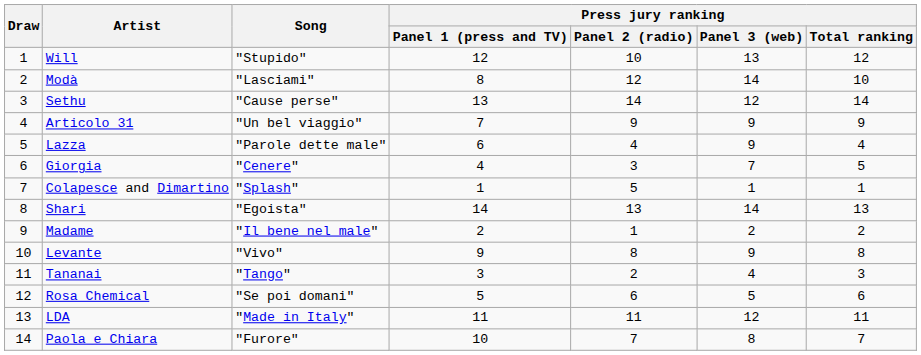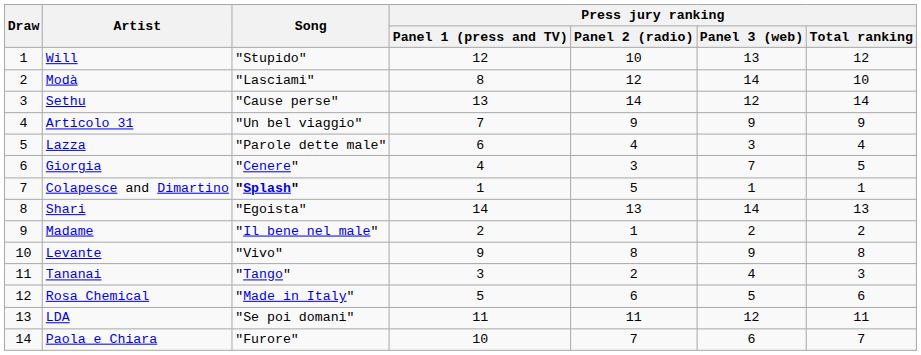 <table class="wikitable sortable">
 <tr>
 <th rowspan="2">Draw</th>
 <th rowspan="2">Artist</th>
 <th rowspan="2">Song</th>
 <th colspan="4" class="unsortable">Press jury ranking</th>
 </tr>
 <tr>
 <th>Panel 1 (press and TV)</th>
 <th>Panel 2 (radio)</th>
 <th>Panel 3 (web)</th>
 <th>Total ranking</th>
 </tr>
 <tr>
 <td align="center">1</td>
 <td><a href='#'>Will</a></td>
 <td>"Stupido"</td>
 <td align="center">12</td>
 <td align="center">10</td>
 <td align="center">13</td>
 <td align="center">12</td>
 </tr>
 <tr>
 <td align="center">2</td>
 <td><a href='#'>Modà</a></td>
 <td>"Lasciami"</td>
 <td align="center">8</td>
 <td align="center">12</td>
 <td align="center">14</td>
 <td align="center">10</td>
 </tr>
 <tr>
 <td align="center">3</td>
 <td><a href='#'>Sethu</a></td>
 <td>"Cause perse"</td>
 <td align="center">13</td>
 <td align="center">14</td>
 <td align="center">12</td>
 <td align="center">14</td>
 </tr>
 <tr>
 <td align="center">4</td>
 <td><a href='#'>Articolo 31</a></td>
 <td>"Un bel viaggio"</td>
 <td align="center">7</td>
 <td align="center">9</td>
 <td align="center">9</td>
 <td align="center">9</td>
 </tr>
 <tr>
 <td align="center">5</td>
 <td><a href='#'>Lazza</a></td>
 <td>"Parole dette male"</td>
 <td align="center">6</td>
 <td align="center">4</td>
-<td align="center">9</td>
+<td align="center">3</td>
 <td align="center">4</td>
 </tr>
 <tr>
 <td align="center">6</td>
 <td><a href='#'>Giorgia</a></td>
 <td>"<a href='#'>Cenere</a>"</td>
 <td align="center">4</td>
 <td align="center">3</td>
 <td align="center">7</td>
 <td align="center">5</td>
 </tr>
 <tr>
 <td align="center">7</td>
 <td><a href='#'>Colapesce</a> and <a href='#'>Dimartino</a></td>
-<td>"<a href='#'>Splash</a>"</td>
+<td><strong>"<a href='#'>Splash</a>"</strong></td>
 <td align="center">1</td>
 <td align="center">5</td>
 <td align="center">1</td>
 <td align="center">1</td>
 </tr>
 <tr>
 <td align="center">8</td>
 <td><a href='#'>Shari</a></td>
 <td>"Egoista"</td>
 <td align="center">14</td>
 <td align="center">13</td>
 <td align="center">14</td>
 <td align="center">13</td>
 </tr>
 <tr>
 <td align="center">9</td>
 <td><a href='#'>Madame</a></td>
 <td>"<a href='#'>Il bene nel male</a>"</td>
 <td align="center">2</td>
 <td align="center">1</td>
 <td align="center">2</td>
 <td align="center">2</td>
 </tr>
 <tr>
 <td align="center">10</td>
 <td><a href='#'>Levante</a></td>
 <td>"Vivo"</td>
 <td align="center">9</td>
 <td align="center">8</td>
 <td align="center">9</td>
 <td align="center">8</td>
 </tr>
 <tr>
 <td align="center">11</td>
 <td><a href='#'>Tananai</a></td>
 <td>"<a href='#'>Tango</a>"</td>
 <td align="center">3</td>
 <td align="center">2</td>
 <td align="center">4</td>
 <td align="center">3</td>
 </tr>
 <tr>
 <td align="center">12</td>
 <td><a href='#'>Rosa Chemical</a></td>
-<td>"Se poi domani"</td>
+<td>"<a href='#'>Made in Italy</a>"</td>
 <td align="center">5</td>
 <td align="center">6</td>
 <td align="center">5</td>
 <td align="center">6</td>
 </tr>
 <tr>
 <td align="center">13</td>
 <td><a href='#'>LDA</a></td>
-<td>"<a href='#'>Made in Italy</a>"</td>
+<td>"Se poi domani"</td>
 <td align="center">11</td>
 <td align="center">11</td>
 <td align="center">12</td>
 <td align="center">11</td>
 </tr>
 <tr>
 <td align="center">14</td>
 <td><a href='#'>Paola e Chiara</a></td>
 <td>"Furore"</td>
 <td align="center">10</td>
 <td align="center">7</td>
-<td align="center">8</td>
+<td align="center">6</td>
 <td align="center">7</td>
 </tr>
 </table>
